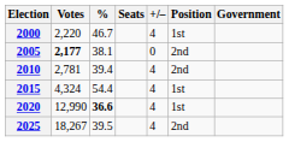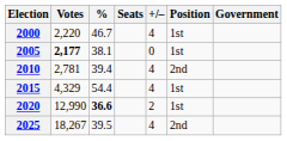 <table class=wikitable style="text-align: left;">
 <tr>
 <th>Election</th>
 <th>Votes</th>
 <th>%</th>
 <th>Seats</th>
 <th>+/–</th>
 <th>Position</th>
 <th>Government</th>
 </tr>
 <tr>
 <th><a href='#'>2000</a></th>
 <td>2,220</td>
 <td>46.7</td>
 <td></td>
 <td> 4</td>
 <td> 1st</td>
 <td></td>
 </tr>
 <tr>
 <th><a href='#'>2005</a></th>
 <td><strong>2,177</strong></td>
 <td>38.1</td>
 <td></td>
 <td> 0</td>
-<td> 2nd</td>
+<td> 1st</td>
 <td></td>
 </tr>
 <tr>
 <th><a href='#'>2010</a></th>
 <td>2,781</td>
 <td>39.4</td>
 <td></td>
 <td> 4</td>
 <td> 2nd</td>
 <td></td>
 </tr>
 <tr>
 <th><a href='#'>2015</a></th>
-<td>4,324</td>
+<td>4,329</td>
 <td>54.4</td>
 <td></td>
 <td> 4</td>
 <td> 1st</td>
 <td></td>
 </tr>
 <tr>
 <th><a href='#'>2020</a></th>
 <td>12,990</td>
 <td><strong>36.6</strong></td>
 <td></td>
-<td> 4</td>
+<td> 2</td>
 <td> 1st</td>
 <td></td>
 </tr>
 <tr>
 <th><a href='#'>2025</a></th>
 <td>18,267</td>
 <td>39.5</td>
 <td></td>
 <td> 4</td>
 <td> 2nd</td>
 <td></td>
 </tr>
 </table>
